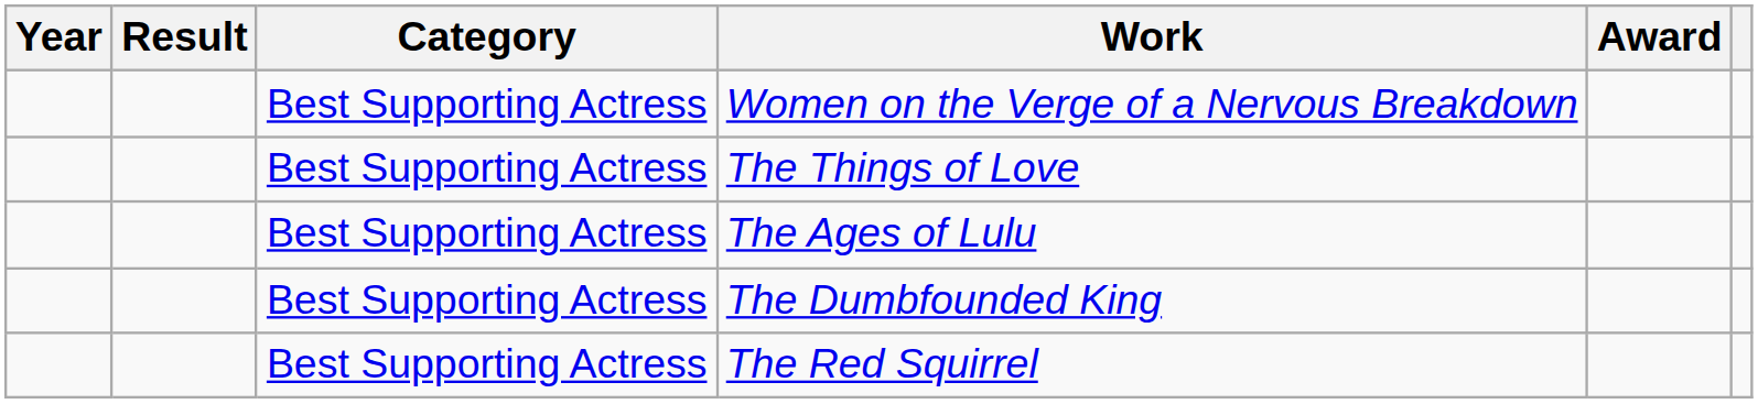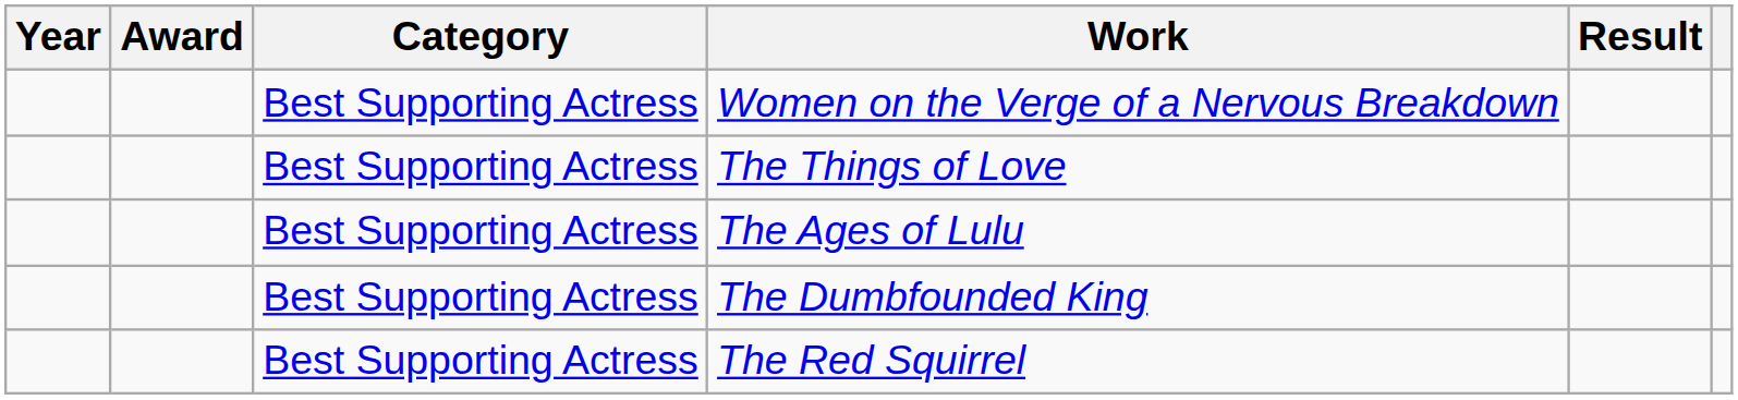 <table class="wikitable sortable plainrowheaders">
 <tr>
 <th>Year</th>
-<th>Result</th>
+<th>Award</th>
 <th>Category</th>
 <th>Work</th>
-<th>Award</th>
+<th>Result</th>
 <th scope="col" class="unsortable"></th>
 </tr>
 <tr>
 <td></td>
 <td></td>
 <td><a href='#'>Best Supporting Actress</a></td>
 <td><em><a href='#'>Women on the Verge of a Nervous Breakdown</a></em></td>
 <td></td>
 <td></td>
 </tr>
 <tr>
 <td></td>
 <td></td>
 <td><a href='#'>Best Supporting Actress</a></td>
 <td><em><a href='#'>The Things of Love</a></em></td>
 <td></td>
 <td></td>
 </tr>
 <tr>
 <td></td>
 <td></td>
 <td><a href='#'>Best Supporting Actress</a></td>
 <td><em><a href='#'>The Ages of Lulu</a></em></td>
 <td></td>
 <td></td>
 </tr>
 <tr>
 <td></td>
 <td></td>
 <td><a href='#'>Best Supporting Actress</a></td>
 <td><em><a href='#'>The Dumbfounded King</a></em></td>
 <td></td>
 <td></td>
 </tr>
 <tr>
 <td></td>
 <td></td>
 <td><a href='#'>Best Supporting Actress</a></td>
 <td><em><a href='#'>The Red Squirrel</a></em></td>
 <td></td>
 <td></td>
 </tr>
 </table>
